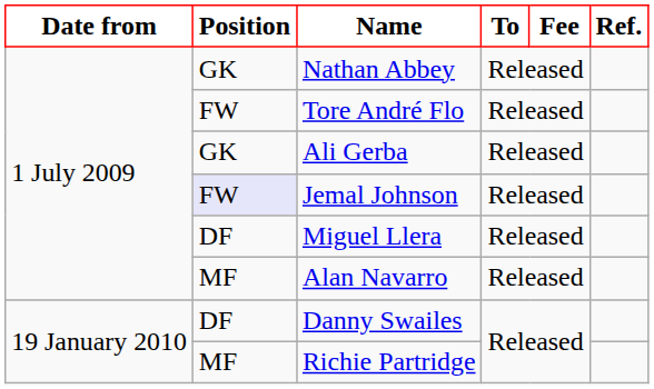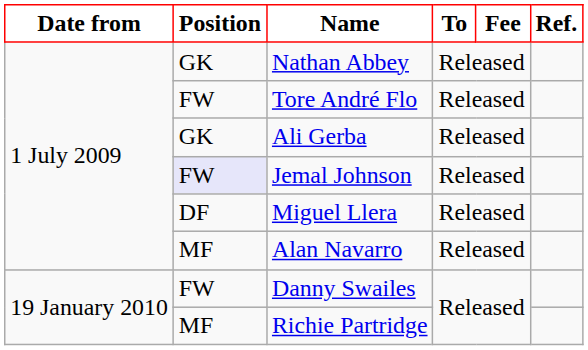 <table class="wikitable">
 <tr>
 <th style="background:#FFFFFF; color:black; border:1px solid red;">Date from</th>
 <th style="background:#FFFFFF; color:black; border:1px solid red;">Position</th>
 <th style="background:#FFFFFF; color:black; border:1px solid red;">Name</th>
 <th style="background:#FFFFFF; color:black; border:1px solid red;">To</th>
 <th style="background:#FFFFFF; color:black; border:1px solid red;">Fee</th>
 <th style="background:#FFFFFF; color:black; border:1px solid red;">Ref.</th>
 </tr>
 <tr>
 <td rowspan="6">1 July 2009</td>
 <td>GK</td>
 <td> <a href='#'>Nathan Abbey</a></td>
 <td colspan="2">Released</td>
 <td></td>
 </tr>
 <tr>
 <td>FW</td>
 <td> <a href='#'>Tore André Flo</a></td>
 <td colspan="2">Released</td>
 <td></td>
 </tr>
 <tr>
 <td>GK</td>
 <td> <a href='#'>Ali Gerba</a></td>
 <td colspan="2">Released</td>
 <td></td>
 </tr>
 <tr>
 <td style="background: lavender;">FW</td>
 <td> <a href='#'>Jemal Johnson</a></td>
 <td colspan="2">Released</td>
 <td></td>
 </tr>
 <tr>
 <td>DF</td>
 <td> <a href='#'>Miguel Llera</a></td>
 <td colspan="2">Released</td>
 <td></td>
 </tr>
 <tr>
 <td>MF</td>
 <td> <a href='#'>Alan Navarro</a></td>
 <td colspan="2">Released</td>
 <td></td>
 </tr>
 <tr>
 <td rowspan="2">19 January 2010</td>
-<td>DF</td>
+<td>FW</td>
 <td> <a href='#'>Danny Swailes</a></td>
 <td colspan="2" rowspan="2">Released</td>
 <td></td>
 </tr>
 <tr>
 <td>MF</td>
 <td> <a href='#'>Richie Partridge</a></td>
 <td></td>
 </tr>
 </table>
